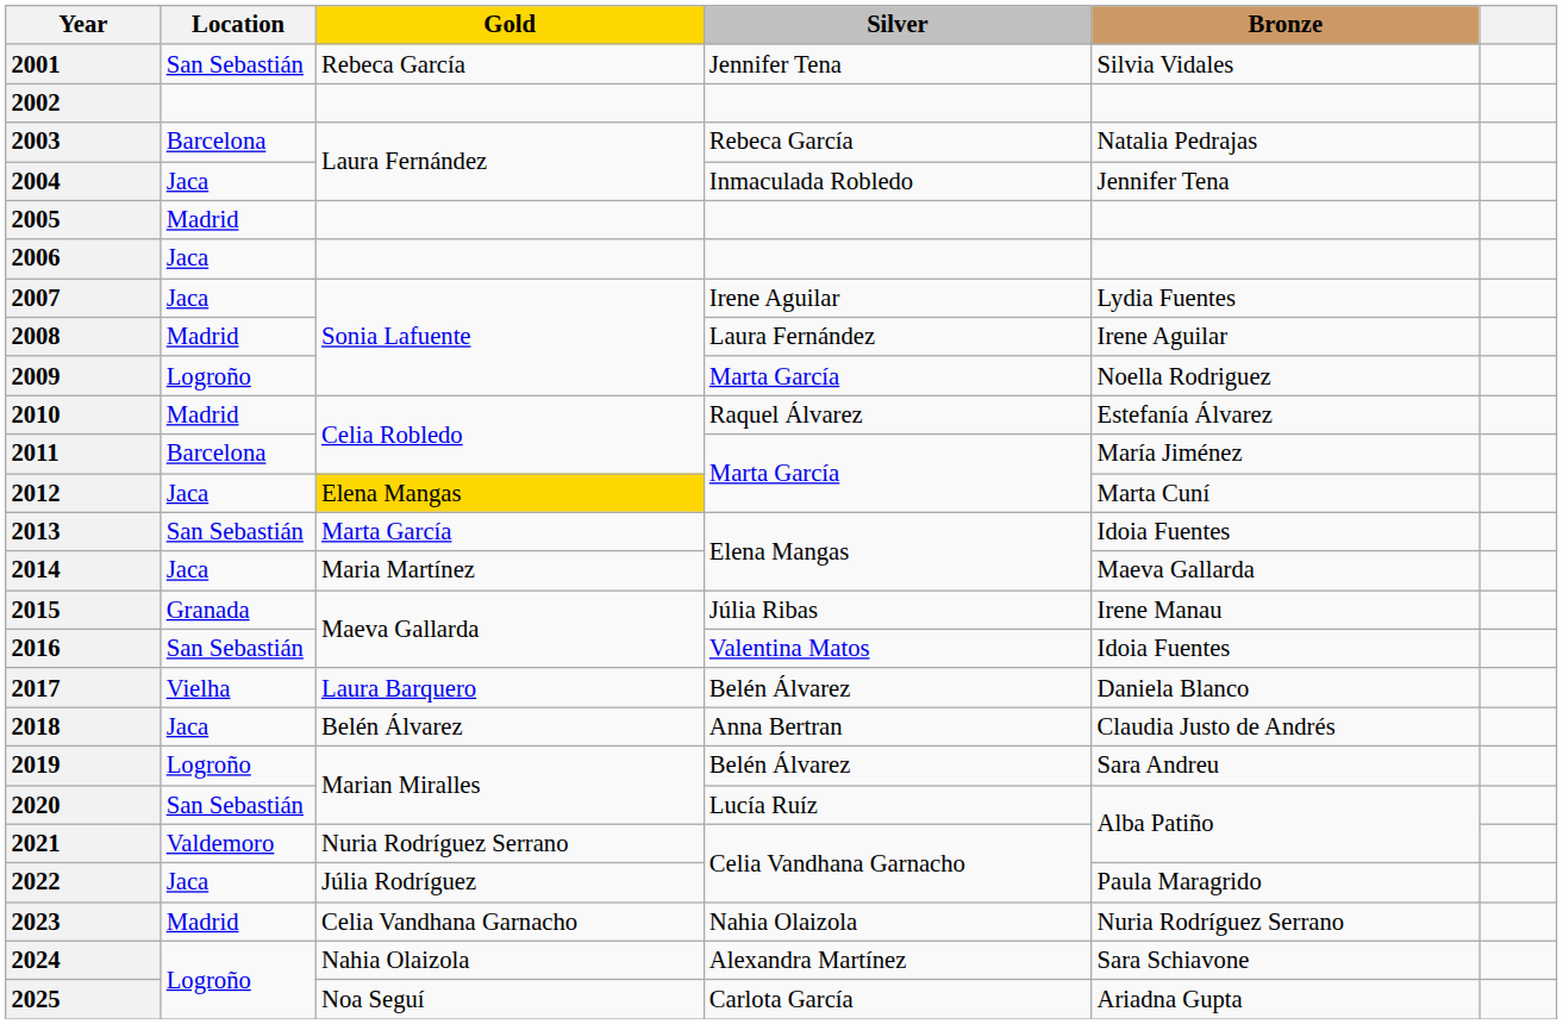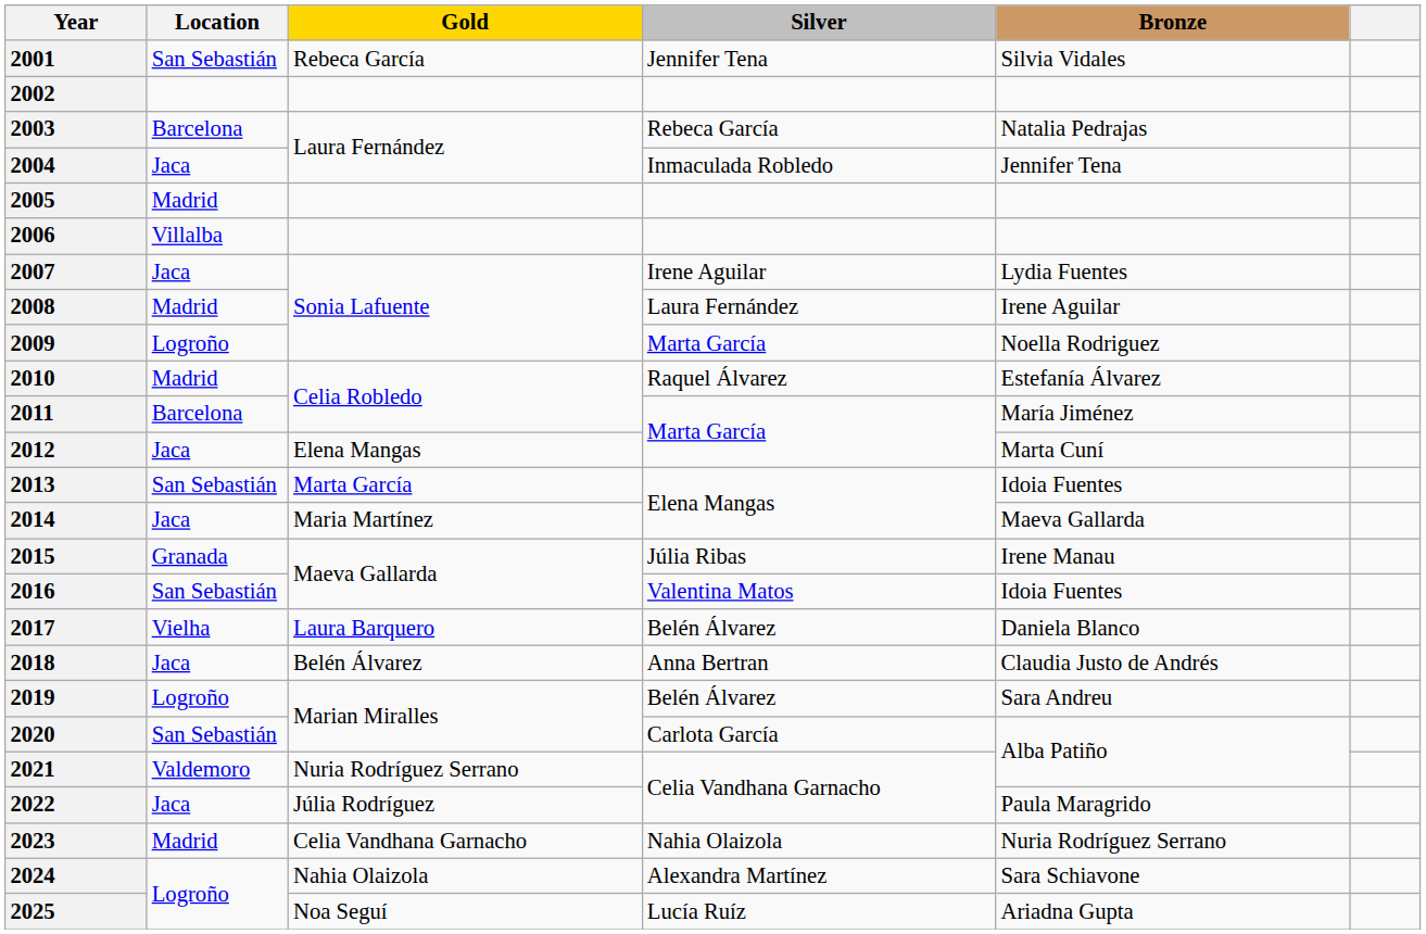 <table class="wikitable unsortable" style="text-align:left; width:80%">
 <tr>
 <th scope="col" style="text-align:center; width:10%">Year</th>
 <th scope="col" style="text-align:center; width:10%">Location</th>
 <td scope="col" style="text-align:center; width:25%; background:gold"><strong>Gold</strong></td>
 <td scope="col" style="text-align:center; width:25%; background:silver"><strong>Silver</strong></td>
 <td scope="col" style="text-align:center; width:25%; background:#c96"><strong>Bronze</strong></td>
 <th scope="col" style="text-align:center; width:5%"></th>
 </tr>
 <tr>
 <th style="text-align: left;">2001</th>
 <td><a href='#'>San Sebastián</a></td>
 <td>Rebeca García</td>
 <td>Jennifer Tena</td>
 <td>Silvia Vidales</td>
 <td></td>
 </tr>
 <tr>
 <th style="text-align: left;">2002</th>
 <td></td>
 <td></td>
 <td></td>
 <td></td>
 <td></td>
 </tr>
 <tr>
 <th scope="row" style="text-align:left">2003</th>
 <td><a href='#'>Barcelona</a></td>
 <td rowspan="2">Laura Fernández</td>
 <td>Rebeca García</td>
 <td>Natalia Pedrajas</td>
 <td></td>
 </tr>
 <tr>
 <th scope="row" style="text-align:left">2004</th>
 <td><a href='#'>Jaca</a></td>
 <td>Inmaculada Robledo</td>
 <td>Jennifer Tena</td>
 <td></td>
 </tr>
 <tr>
 <th scope="row" style="text-align:left">2005</th>
 <td><a href='#'>Madrid</a></td>
 <td></td>
 <td></td>
 <td></td>
 <td></td>
 </tr>
 <tr>
 <th scope="row" style="text-align:left">2006</th>
-<td><a href='#'>Jaca</a></td>
+<td><a href='#'>Villalba</a></td>
 <td></td>
 <td></td>
 <td></td>
 <td></td>
 </tr>
 <tr>
 <th scope="row" style="text-align:left">2007</th>
 <td><a href='#'>Jaca</a></td>
 <td rowspan="3"><a href='#'>Sonia Lafuente</a></td>
 <td>Irene Aguilar</td>
 <td>Lydia Fuentes</td>
 <td></td>
 </tr>
 <tr>
 <th scope="row" style="text-align:left">2008</th>
 <td><a href='#'>Madrid</a></td>
 <td>Laura Fernández</td>
 <td>Irene Aguilar</td>
 <td></td>
 </tr>
 <tr>
 <th scope="row" style="text-align:left">2009</th>
 <td><a href='#'>Logroño</a></td>
 <td><a href='#'>Marta García</a></td>
 <td>Noella Rodriguez</td>
 <td></td>
 </tr>
 <tr>
 <th scope="row" style="text-align:left">2010</th>
 <td><a href='#'>Madrid</a></td>
 <td rowspan="2"><a href='#'>Celia Robledo</a></td>
 <td>Raquel Álvarez</td>
 <td>Estefanía Álvarez</td>
 <td></td>
 </tr>
 <tr>
 <th scope="row" style="text-align:left">2011</th>
 <td><a href='#'>Barcelona</a></td>
 <td rowspan="2"><a href='#'>Marta García</a></td>
 <td>María Jiménez</td>
 <td></td>
 </tr>
 <tr>
 <th scope="row" style="text-align:left">2012</th>
 <td><a href='#'>Jaca</a></td>
-<td style="background: gold;">Elena Mangas</td>
+<td>Elena Mangas</td>
 <td>Marta Cuní</td>
 <td></td>
 </tr>
 <tr>
 <th scope="row" style="text-align:left">2013</th>
 <td><a href='#'>San Sebastián</a></td>
 <td><a href='#'>Marta García</a></td>
 <td rowspan="2">Elena Mangas</td>
 <td>Idoia Fuentes</td>
 <td></td>
 </tr>
 <tr>
 <th scope="row" style="text-align:left">2014</th>
 <td><a href='#'>Jaca</a></td>
 <td>Maria Martínez</td>
 <td>Maeva Gallarda</td>
 <td></td>
 </tr>
 <tr>
 <th scope="row" style="text-align:left">2015</th>
 <td><a href='#'>Granada</a></td>
 <td rowspan="2">Maeva Gallarda</td>
 <td>Júlia Ribas</td>
 <td>Irene Manau</td>
 <td></td>
 </tr>
 <tr>
 <th scope="row" style="text-align:left">2016</th>
 <td><a href='#'>San Sebastián</a></td>
 <td><a href='#'>Valentina Matos</a></td>
 <td>Idoia Fuentes</td>
 <td></td>
 </tr>
 <tr>
 <th scope="row" style="text-align:left">2017</th>
 <td><a href='#'>Vielha</a></td>
 <td><a href='#'>Laura Barquero</a></td>
 <td>Belén Álvarez</td>
 <td>Daniela Blanco</td>
 <td></td>
 </tr>
 <tr>
 <th scope="row" style="text-align:left">2018</th>
 <td><a href='#'>Jaca</a></td>
 <td>Belén Álvarez</td>
 <td>Anna Bertran</td>
 <td>Claudia Justo de Andrés</td>
 <td></td>
 </tr>
 <tr>
 <th scope="row" style="text-align:left">2019</th>
 <td><a href='#'>Logroño</a></td>
 <td rowspan="2">Marian Miralles</td>
 <td>Belén Álvarez</td>
 <td>Sara Andreu</td>
 <td></td>
 </tr>
 <tr>
 <th scope="row" style="text-align:left">2020</th>
 <td><a href='#'>San Sebastián</a></td>
-<td>Lucía Ruíz</td>
+<td>Carlota García</td>
 <td rowspan="2">Alba Patiño</td>
 <td></td>
 </tr>
 <tr>
 <th scope="row" style="text-align:left">2021</th>
 <td><a href='#'>Valdemoro</a></td>
 <td>Nuria Rodríguez Serrano</td>
 <td rowspan="2">Celia Vandhana Garnacho</td>
 <td></td>
 </tr>
 <tr>
 <th scope="row" style="text-align:left">2022</th>
 <td><a href='#'>Jaca</a></td>
 <td>Júlia Rodríguez</td>
 <td> Paula Maragrido </td>
 <td></td>
 </tr>
 <tr>
 <th scope="row" style="text-align:left">2023</th>
 <td><a href='#'>Madrid</a></td>
 <td>Celia Vandhana Garnacho</td>
 <td>Nahia Olaizola</td>
 <td>Nuria Rodríguez Serrano</td>
 <td></td>
 </tr>
 <tr>
 <th scope="row" style="text-align:left">2024</th>
 <td rowspan="2"><a href='#'>Logroño</a></td>
 <td>Nahia Olaizola</td>
 <td>Alexandra Martínez</td>
 <td>Sara Schiavone</td>
 <td></td>
 </tr>
 <tr>
 <th scope="row" style="text-align:left">2025</th>
 <td>Noa Seguí</td>
-<td>Carlota García</td>
+<td>Lucía Ruíz</td>
 <td>Ariadna Gupta</td>
 <td></td>
 </tr>
 </table>
